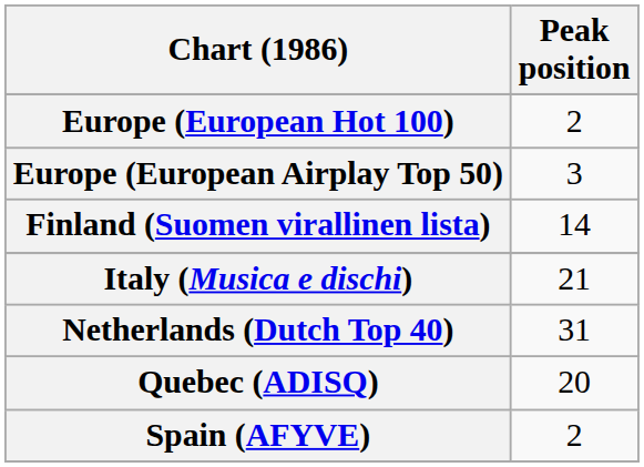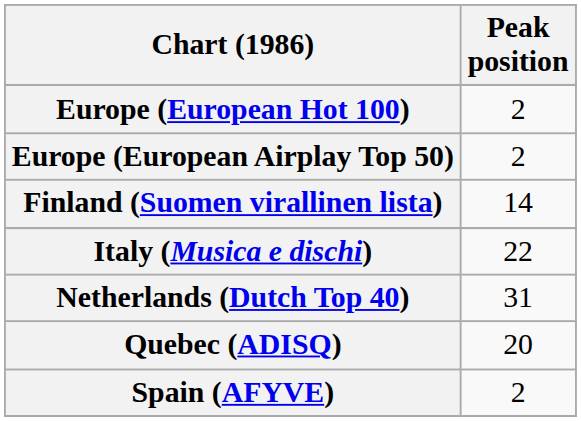 <table class="wikitable sortable plainrowheaders">
 <tr>
 <th>Chart (1986)</th>
 <th>Peak<br>position</th>
 </tr>
 <tr>
 </tr>
 <tr>
 <th scope="row">Europe (<a href='#'>European Hot 100</a>)</th>
 <td align="center">2</td>
 </tr>
 <tr>
 <th scope="row">Europe (European Airplay Top 50)</th>
-<td style="text-align:center;">3</td>
+<td style="text-align:center;">2</td>
 </tr>
 <tr>
 <th scope="row">Finland (<a href='#'>Suomen virallinen lista</a>)</th>
 <td align="center">14</td>
 </tr>
 <tr>
 </tr>
 <tr>
 <th scope="row">Italy (<em><a href='#'>Musica e dischi</a></em>)</th>
-<td align="center">21</td>
+<td align="center">22</td>
 </tr>
 <tr>
 <th scope="row">Netherlands (<a href='#'>Dutch Top 40</a>)</th>
 <td align="center">31</td>
 </tr>
 <tr>
 <th scope="row">Quebec (<a href='#'>ADISQ</a>)</th>
 <td align="center">20</td>
 </tr>
 <tr>
 <th scope="row">Spain (<a href='#'>AFYVE</a>)</th>
 <td align="center">2</td>
 </tr>
 <tr>
 </tr>
 <tr>
 </tr>
 <tr>
 </tr>
 <tr>
 </tr>
 </table>
